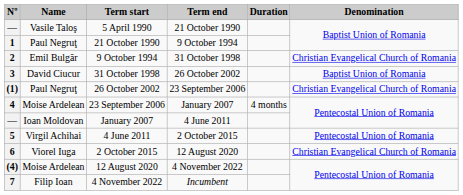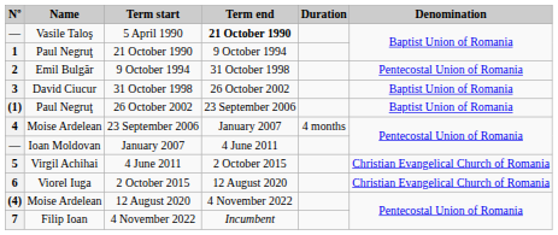 <table class="wikitable" style="text-align:center;">
 <tr>
 <th style="background:#ccc;">Nº</th>
 <th style="background:#ccc;">Name<br></th>
 <th style="background:#ccc;">Term start</th>
 <th style="background:#ccc;">Term end</th>
 <th style="background:#ccc;">Duration</th>
 <th style="background:#ccc;">Denomination</th>
 </tr>
 <tr>
 <th>—</th>
 <td>Vasile Taloş<br></td>
 <td>5 April 1990</td>
-<td>21 October 1990</td>
+<td><strong>21 October 1990</strong></td>
 <td></td>
 <td rowspan="2"><a href='#'>Baptist Union of Romania</a></td>
 </tr>
 <tr>
 <th>1</th>
 <td>Paul Negruţ<br></td>
 <td>21 October 1990</td>
 <td>9 October 1994</td>
 <td></td>
 </tr>
 <tr>
 <th>2</th>
 <td>Emil Bulgăr</td>
 <td>9 October 1994</td>
 <td>31 October 1998</td>
 <td></td>
-<td><a href='#'>Christian Evangelical Church of Romania</a></td>
+<td><a href='#'>Pentecostal Union of Romania</a></td>
 </tr>
 <tr>
 <th>3</th>
 <td>David Ciucur</td>
 <td>31 October 1998</td>
 <td>26 October 2002</td>
 <td></td>
 <td><a href='#'>Baptist Union of Romania</a></td>
 </tr>
 <tr>
 <th>(1)</th>
 <td>Paul Negruţ<br></td>
 <td>26 October 2002</td>
 <td>23 September 2006</td>
 <td></td>
-<td><a href='#'>Christian Evangelical Church of Romania</a></td>
+<td><a href='#'>Baptist Union of Romania</a></td>
 </tr>
 <tr>
 <th>4</th>
 <td>Moise Ardelean<br></td>
 <td>23 September 2006</td>
 <td>January 2007</td>
 <td> 4 months</td>
 <td rowspan="2"><a href='#'>Pentecostal Union of Romania</a></td>
 </tr>
 <tr>
 <th>—</th>
 <td>Ioan Moldovan</td>
 <td>January 2007</td>
 <td>4 June 2011</td>
 <td></td>
 </tr>
 <tr>
 <th>5</th>
 <td>Virgil Achihai</td>
 <td>4 June 2011</td>
 <td>2 October 2015</td>
 <td></td>
-<td><a href='#'>Pentecostal Union of Romania</a></td>
+<td><a href='#'>Christian Evangelical Church of Romania</a></td>
 </tr>
 <tr>
 <th>6</th>
 <td>Viorel Iuga<br></td>
 <td>2 October 2015</td>
 <td>12 August 2020</td>
 <td></td>
 <td><a href='#'>Christian Evangelical Church of Romania</a></td>
 </tr>
 <tr>
 <th>(4)</th>
 <td>Moise Ardelean<br></td>
 <td>12 August 2020</td>
 <td>4 November 2022</td>
 <td></td>
 <td rowspan="2"><a href='#'>Pentecostal Union of Romania</a></td>
 </tr>
 <tr>
 <th>7</th>
 <td>Filip Ioan<br></td>
 <td>4 November 2022</td>
 <td><em>Incumbent</em></td>
 <td></td>
 </tr>
 </table>
